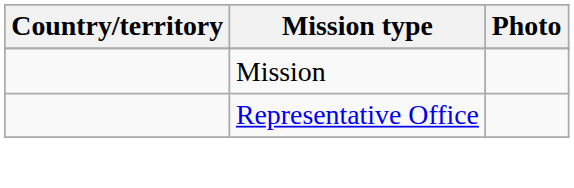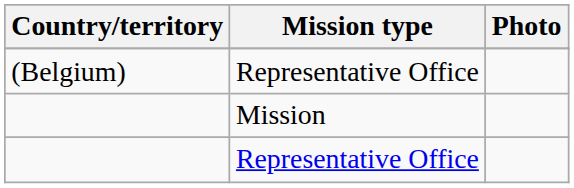 <table class="wikitable sortable">
 <tr valign="middle">
 <th>Country/territory</th>
 <th>Mission type</th>
 <th>Photo</th>
 </tr>
 <tr style="font-weight:bold; background-color: #DDDDDD">
+</tr>
+<tr>
+<td> (Belgium)</td>
+<td>Representative Office</td>
+<td></td>
 </tr>
 <tr>
 <td></td>
 <td>Mission</td>
 <td></td>
 </tr>
 <tr>
 <td></td>
 <td><a href='#'>Representative Office</a></td>
 <td></td>
 </tr>
 </table>
